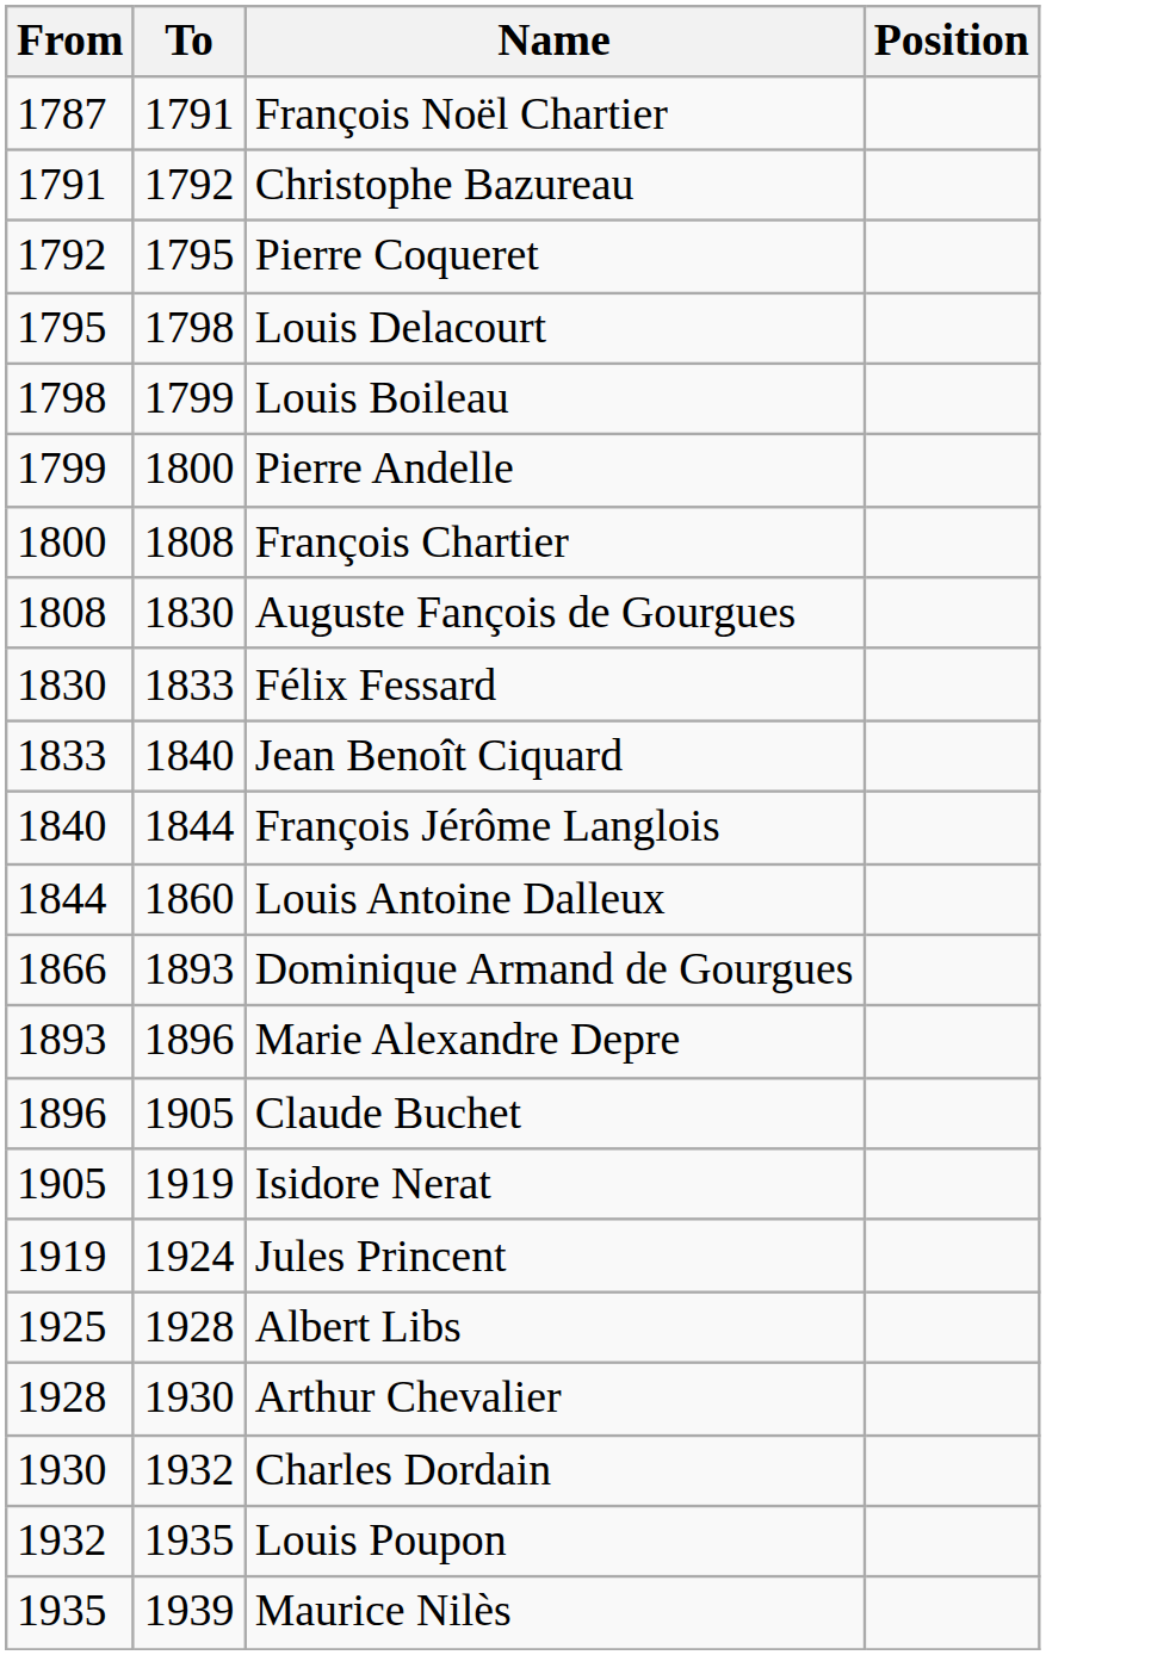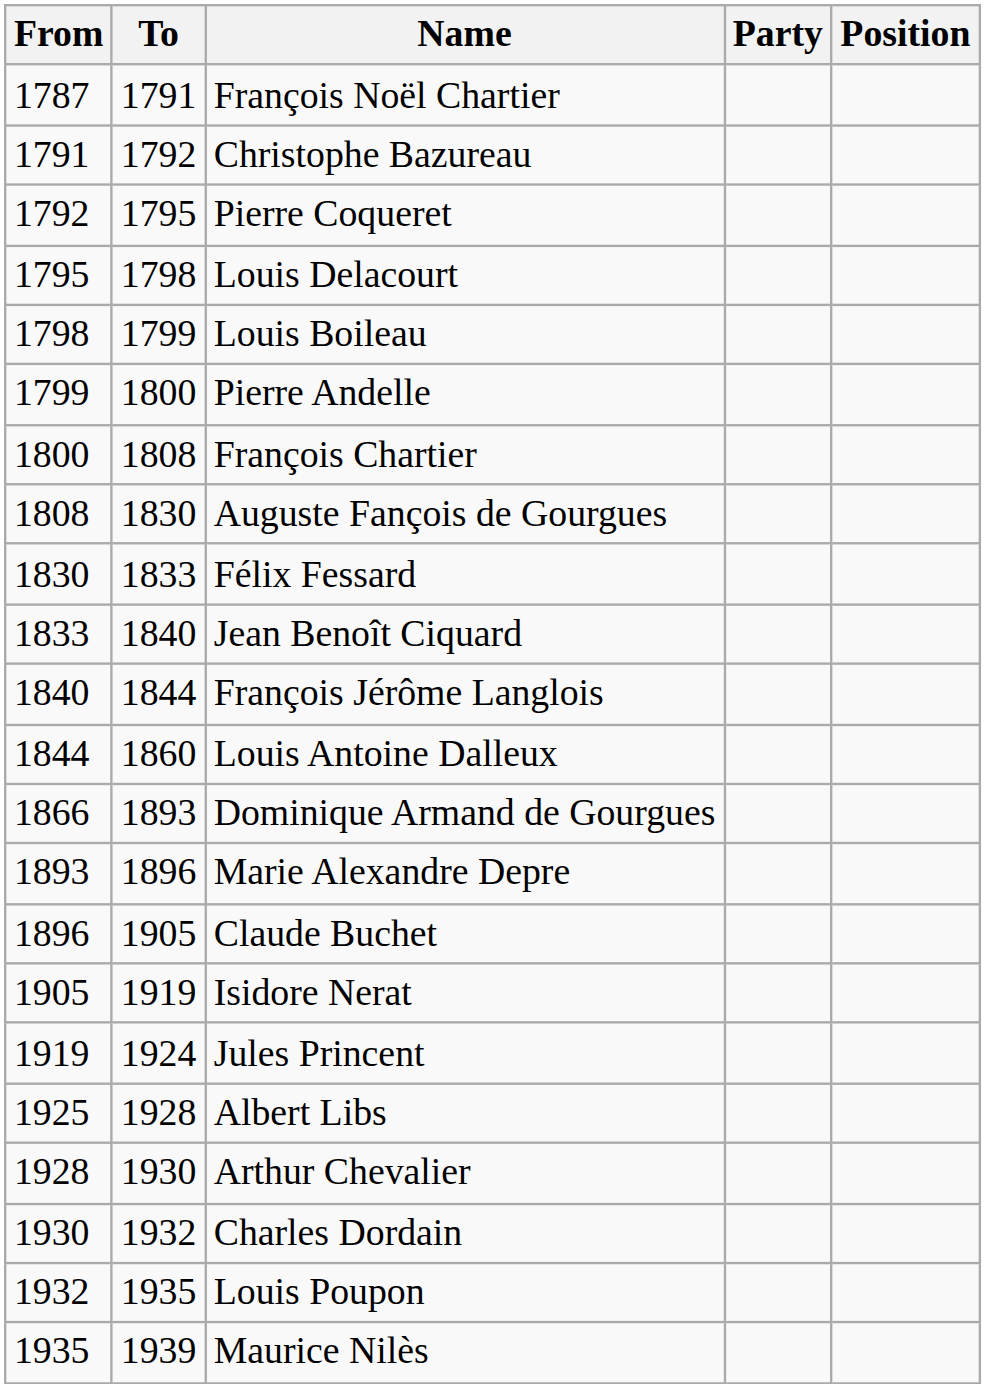 <table class="wikitable">
 <tr>
 <th>From</th>
 <th>To</th>
 <th>Name</th>
+<th>Party</th>
 <th>Position</th>
 </tr>
 <tr>
 <td>1787</td>
 <td>1791</td>
 <td>François Noël Chartier</td>
 <td></td>
+<td></td>
 </tr>
 <tr>
 <td>1791</td>
 <td>1792</td>
 <td>Christophe Bazureau</td>
+<td></td>
 <td></td>
 </tr>
 <tr>
 <td>1792</td>
 <td>1795</td>
 <td>Pierre Coqueret</td>
 <td></td>
+<td></td>
 </tr>
 <tr>
 <td>1795</td>
 <td>1798</td>
 <td>Louis Delacourt</td>
+<td></td>
 <td></td>
 </tr>
 <tr>
 <td>1798</td>
 <td>1799</td>
 <td>Louis Boileau</td>
 <td></td>
+<td></td>
 </tr>
 <tr>
 <td>1799</td>
 <td>1800</td>
 <td>Pierre Andelle</td>
+<td></td>
 <td></td>
 </tr>
 <tr>
 <td>1800</td>
 <td>1808</td>
 <td>François Chartier</td>
 <td></td>
+<td></td>
 </tr>
 <tr>
 <td>1808</td>
 <td>1830</td>
 <td>Auguste Fançois de Gourgues</td>
+<td></td>
 <td></td>
 </tr>
 <tr>
 <td>1830</td>
 <td>1833</td>
 <td>Félix Fessard</td>
 <td></td>
+<td></td>
 </tr>
 <tr>
 <td>1833</td>
 <td>1840</td>
 <td>Jean Benoît Ciquard</td>
+<td></td>
 <td></td>
 </tr>
 <tr>
 <td>1840</td>
 <td>1844</td>
 <td>François Jérôme Langlois</td>
 <td></td>
+<td></td>
 </tr>
 <tr>
 <td>1844</td>
 <td>1860</td>
 <td>Louis Antoine Dalleux</td>
+<td></td>
 <td></td>
 </tr>
 <tr>
 <td>1866</td>
 <td>1893</td>
 <td>Dominique Armand de Gourgues</td>
 <td></td>
+<td></td>
 </tr>
 <tr>
 <td>1893</td>
 <td>1896</td>
 <td>Marie Alexandre Depre</td>
+<td></td>
 <td></td>
 </tr>
 <tr>
 <td>1896</td>
 <td>1905</td>
 <td>Claude Buchet</td>
 <td></td>
+<td></td>
 </tr>
 <tr>
 <td>1905</td>
 <td>1919</td>
 <td>Isidore Nerat</td>
+<td></td>
 <td></td>
 </tr>
 <tr>
 <td>1919</td>
 <td>1924</td>
 <td>Jules Princent</td>
 <td></td>
+<td></td>
 </tr>
 <tr>
 <td>1925</td>
 <td>1928</td>
 <td>Albert Libs</td>
+<td></td>
 <td></td>
 </tr>
 <tr>
 <td>1928</td>
 <td>1930</td>
 <td>Arthur Chevalier</td>
 <td></td>
+<td></td>
 </tr>
 <tr>
 <td>1930</td>
 <td>1932</td>
 <td>Charles Dordain</td>
+<td></td>
 <td></td>
 </tr>
 <tr>
 <td>1932</td>
 <td>1935</td>
 <td>Louis Poupon</td>
 <td></td>
+<td></td>
 </tr>
 <tr>
 <td>1935</td>
 <td>1939</td>
 <td>Maurice Nilès</td>
 <td></td>
+<td></td>
 </tr>
 </table>
